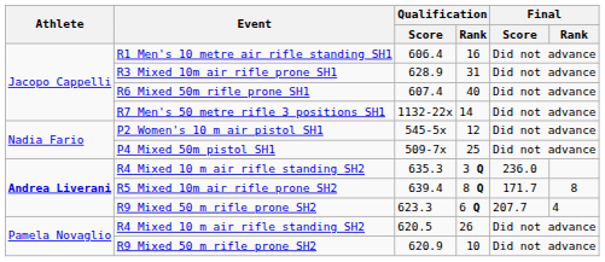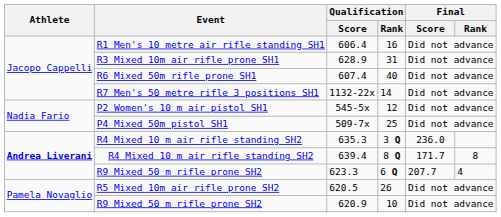 <table class=wikitable style="font-size:90%">
 <tr>
 <th rowspan="2">Athlete</th>
 <th rowspan="2">Event</th>
 <th colspan="2">Qualification</th>
 <th colspan="2">Final</th>
 </tr>
 <tr>
 <th>Score</th>
 <th>Rank</th>
 <th>Score</th>
 <th>Rank</th>
 </tr>
 <tr align=center>
 <td align=left rowspan="4"><a href='#'>Jacopo Cappelli</a></td>
 <td align=left><a href='#'>R1 Men's 10 metre air rifle standing SH1</a></td>
 <td>606.4</td>
 <td>16</td>
 <td colspan="2">Did not advance</td>
 </tr>
 <tr align=center>
 <td align=left><a href='#'>R3 Mixed 10m air rifle prone SH1</a></td>
 <td>628.9</td>
 <td>31</td>
 <td colspan="2">Did not advance</td>
 </tr>
 <tr align=center>
 <td align=left><a href='#'>R6 Mixed 50m rifle prone SH1</a></td>
 <td>607.4</td>
 <td>40</td>
 <td colspan="2">Did not advance</td>
 </tr>
 <tr>
 <td><a href='#'>R7 Men's 50 metre rifle 3 positions SH1</a></td>
 <td>1132-22x</td>
 <td>14</td>
 <td colspan="2">Did not advance</td>
 </tr>
 <tr align="center">
 <td rowspan="2" align="left"><a href='#'>Nadia Fario</a></td>
 <td align="left"><a href='#'>P2 Women's 10 m air pistol SH1</a></td>
 <td>545-5x</td>
 <td>12</td>
 <td colspan="2">Did not advance</td>
 </tr>
 <tr align=center>
 <td align=left><a href='#'>P4 Mixed 50m pistol SH1</a></td>
 <td>509-7x</td>
 <td>25</td>
 <td colspan="2">Did not advance</td>
 </tr>
 <tr align="center">
 <td rowspan="3" align="left"><strong><a href='#'>Andrea Liverani</a></strong></td>
 <td align="left"><a href='#'>R4 Mixed 10 m air rifle standing SH2</a></td>
 <td>635.3</td>
 <td>3 <strong>Q</strong></td>
 <td>236.0</td>
 <td></td>
 </tr>
 <tr align=center>
-<td align=left><a href='#'>R5 Mixed 10m air rifle prone SH2</a></td>
+<td><a href='#'>R4 Mixed 10 m air rifle standing SH2</a></td>
 <td>639.4</td>
 <td>8 <strong>Q</strong></td>
 <td>171.7</td>
 <td>8</td>
 </tr>
 <tr>
 <td><a href='#'>R9 Mixed 50 m rifle prone SH2</a></td>
 <td>623.3</td>
 <td>6 <strong>Q</strong></td>
 <td>207.7</td>
 <td>4</td>
 </tr>
 <tr>
 <td rowspan="2"><a href='#'>Pamela Novaglio</a></td>
-<td><a href='#'>R4 Mixed 10 m air rifle standing SH2</a></td>
+<td align=left><a href='#'>R5 Mixed 10m air rifle prone SH2</a></td>
 <td>620.5</td>
 <td>26</td>
 <td colspan="2">Did not advance</td>
 </tr>
 <tr align="center">
 <td align="left"><a href='#'>R9 Mixed 50 m rifle prone SH2</a></td>
 <td>620.9</td>
 <td>10</td>
 <td colspan="2">Did not advance</td>
 </tr>
 </table>
